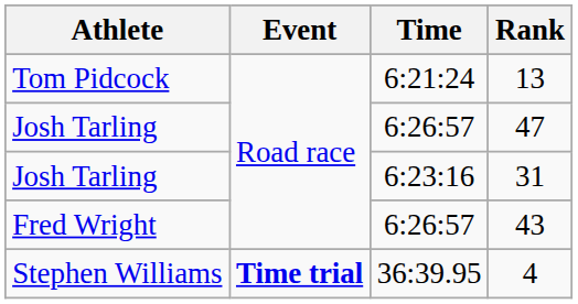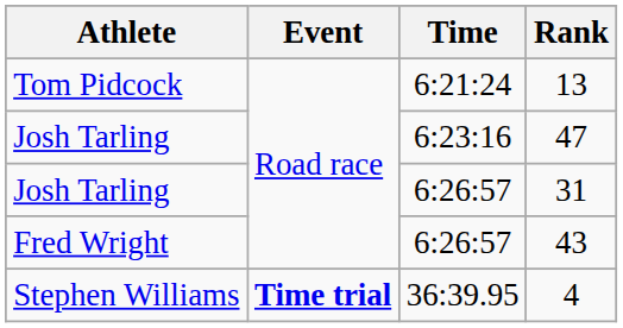 <table class=wikitable style=font-size:95%;text-align:center>
 <tr>
 <th>Athlete</th>
 <th>Event</th>
 <th>Time</th>
 <th>Rank</th>
 </tr>
 <tr>
 <td align=left><a href='#'>Tom Pidcock</a></td>
 <td align=left rowspan=4><a href='#'>Road race</a></td>
 <td>6:21:24</td>
 <td>13</td>
 </tr>
 <tr>
 <td align=left><a href='#'>Josh Tarling</a></td>
-<td>6:26:57</td>
+<td>6:23:16</td>
 <td>47</td>
 </tr>
 <tr>
 <td align="left"><a href='#'>Josh Tarling</a></td>
-<td>6:23:16</td>
+<td>6:26:57</td>
 <td>31</td>
 </tr>
 <tr>
 <td align=left><a href='#'>Fred Wright</a></td>
 <td>6:26:57</td>
 <td>43</td>
 </tr>
 <tr>
 <td align=left><a href='#'>Stephen Williams</a></td>
 <td><strong><a href='#'>Time trial</a></strong></td>
 <td>36:39.95</td>
 <td>4</td>
 </tr>
 </table>
